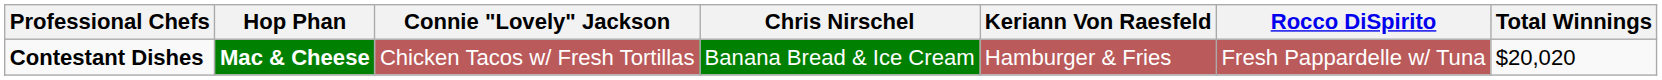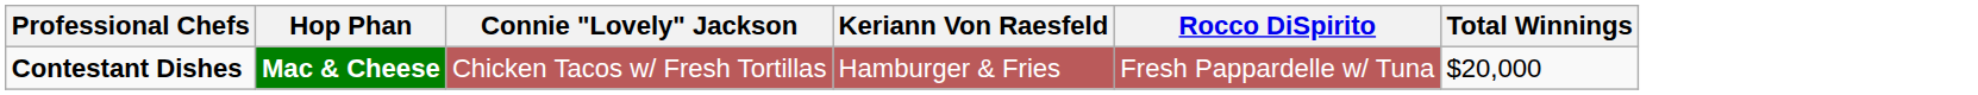 <table class="wikitable">
 <tr>
 <th>Professional Chefs</th>
 <th>Hop Phan</th>
 <th>Connie "Lovely" Jackson</th>
-<th>Chris Nirschel</th>
 <th>Keriann Von Raesfeld</th>
 <th><a href='#'>Rocco DiSpirito</a></th>
 <th>Total Winnings</th>
 </tr>
 <tr>
 <td><strong>Contestant Dishes</strong></td>
 <td style="background: green; color: white"><strong>Mac & Cheese</strong></td>
 <td style="background: #BA5A5A; color: white">Chicken Tacos w/ Fresh Tortillas</td>
-<td style="background: green; color: white">Banana Bread & Ice Cream</td>
 <td style="background: #BA5A5A; color: white">Hamburger & Fries</td>
 <td style="background: #BA5A5A; color: white">Fresh Pappardelle w/ Tuna</td>
-<td>$20,020</td>
+<td>$20,000</td>
 </tr>
 </table>
